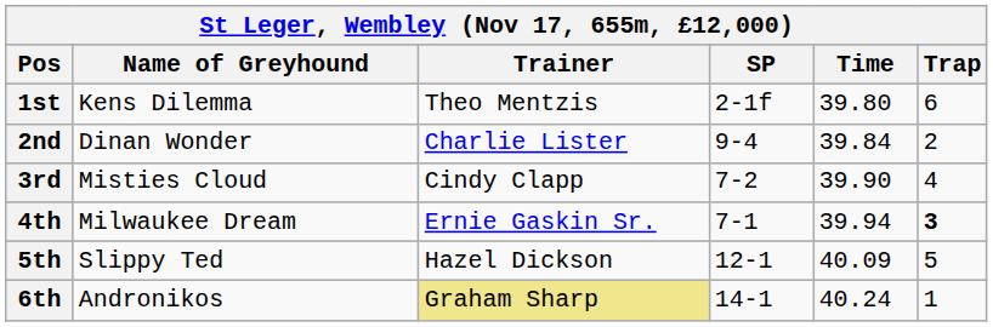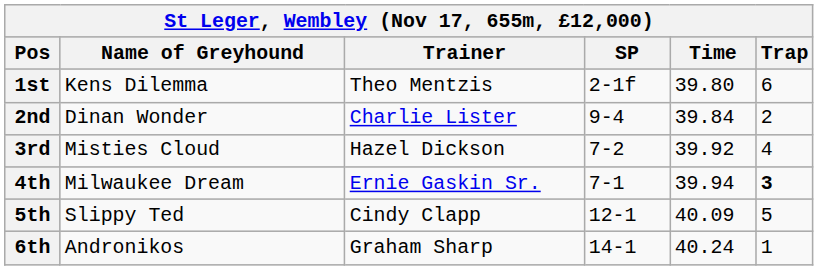 <table class="wikitable">
 <tr>
 <th colspan="6"><a href='#'>St Leger</a>, <a href='#'>Wembley</a> (Nov 17, 655m, £12,000)</th>
 </tr>
 <tr>
 <th width=30>Pos</th>
 <th width=180>Name of Greyhound</th>
 <th width=150>Trainer</th>
 <th width=50>SP</th>
 <th width=50>Time</th>
 <th width=30>Trap</th>
 </tr>
 <tr>
 <th>1st</th>
 <td>Kens Dilemma</td>
 <td>Theo Mentzis</td>
 <td>2-1f</td>
 <td>39.80</td>
 <td>6</td>
 </tr>
 <tr>
 <th>2nd</th>
 <td>Dinan Wonder</td>
 <td><a href='#'>Charlie Lister</a></td>
 <td>9-4</td>
 <td>39.84</td>
 <td>2</td>
 </tr>
 <tr>
 <th>3rd</th>
 <td>Misties Cloud</td>
-<td>Cindy Clapp</td>
+<td>Hazel Dickson</td>
 <td>7-2</td>
-<td>39.90</td>
+<td>39.92</td>
 <td>4</td>
 </tr>
 <tr>
 <th>4th</th>
 <td>Milwaukee Dream</td>
 <td><a href='#'>Ernie Gaskin Sr.</a></td>
 <td>7-1</td>
 <td>39.94</td>
 <td><strong>3</strong></td>
 </tr>
 <tr>
 <th>5th</th>
 <td>Slippy Ted</td>
-<td>Hazel Dickson</td>
+<td>Cindy Clapp</td>
 <td>12-1</td>
 <td>40.09</td>
 <td>5</td>
 </tr>
 <tr>
 <th>6th</th>
 <td>Andronikos</td>
-<td style="background: khaki;">Graham Sharp</td>
+<td>Graham Sharp</td>
 <td>14-1</td>
 <td>40.24</td>
 <td>1</td>
 </tr>
 </table>
